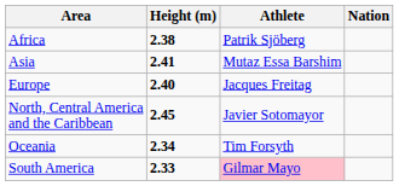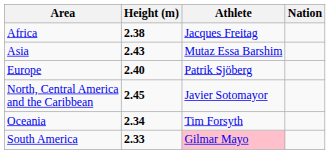 <table class="wikitable">
 <tr>
 <th>Area</th>
 <th>Height (m)</th>
 <th>Athlete</th>
 <th>Nation</th>
 </tr>
 <tr>
 <td><a href='#'>Africa</a> </td>
 <td><strong>2.38</strong></td>
-<td><a href='#'>Patrik Sjöberg</a></td>
+<td><a href='#'>Jacques Freitag</a></td>
 <td></td>
 </tr>
 <tr>
 <td><a href='#'>Asia</a> </td>
-<td><strong>2.41</strong></td>
+<td><strong>2.43</strong></td>
 <td><a href='#'>Mutaz Essa Barshim</a></td>
 <td></td>
 </tr>
 <tr>
 <td><a href='#'>Europe</a> </td>
 <td><strong>2.40</strong></td>
-<td><a href='#'>Jacques Freitag</a></td>
+<td><a href='#'>Patrik Sjöberg</a></td>
 <td></td>
 </tr>
 <tr>
 <td><a href='#'>North, Central America<br>and the Caribbean</a> </td>
 <td><strong>2.45</strong> </td>
 <td><a href='#'>Javier Sotomayor</a></td>
 <td></td>
 </tr>
 <tr>
 <td><a href='#'>Oceania</a> </td>
 <td><strong>2.34</strong></td>
 <td><a href='#'>Tim Forsyth</a></td>
 <td></td>
 </tr>
 <tr>
 <td><a href='#'>South America</a> </td>
 <td><strong>2.33</strong></td>
 <td style="background: pink;"><a href='#'>Gilmar Mayo</a></td>
 <td></td>
 </tr>
 </table>
